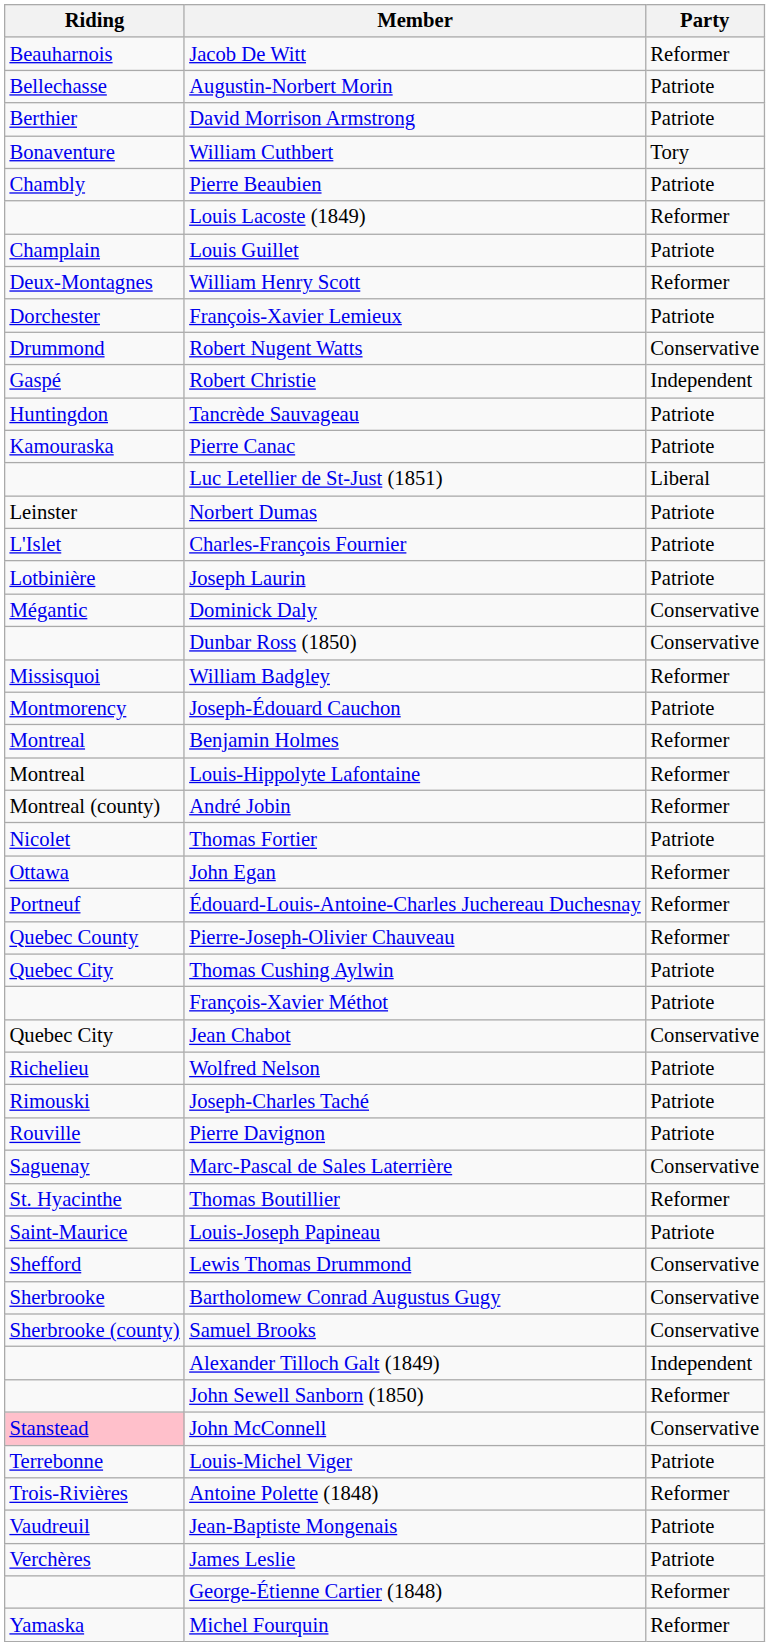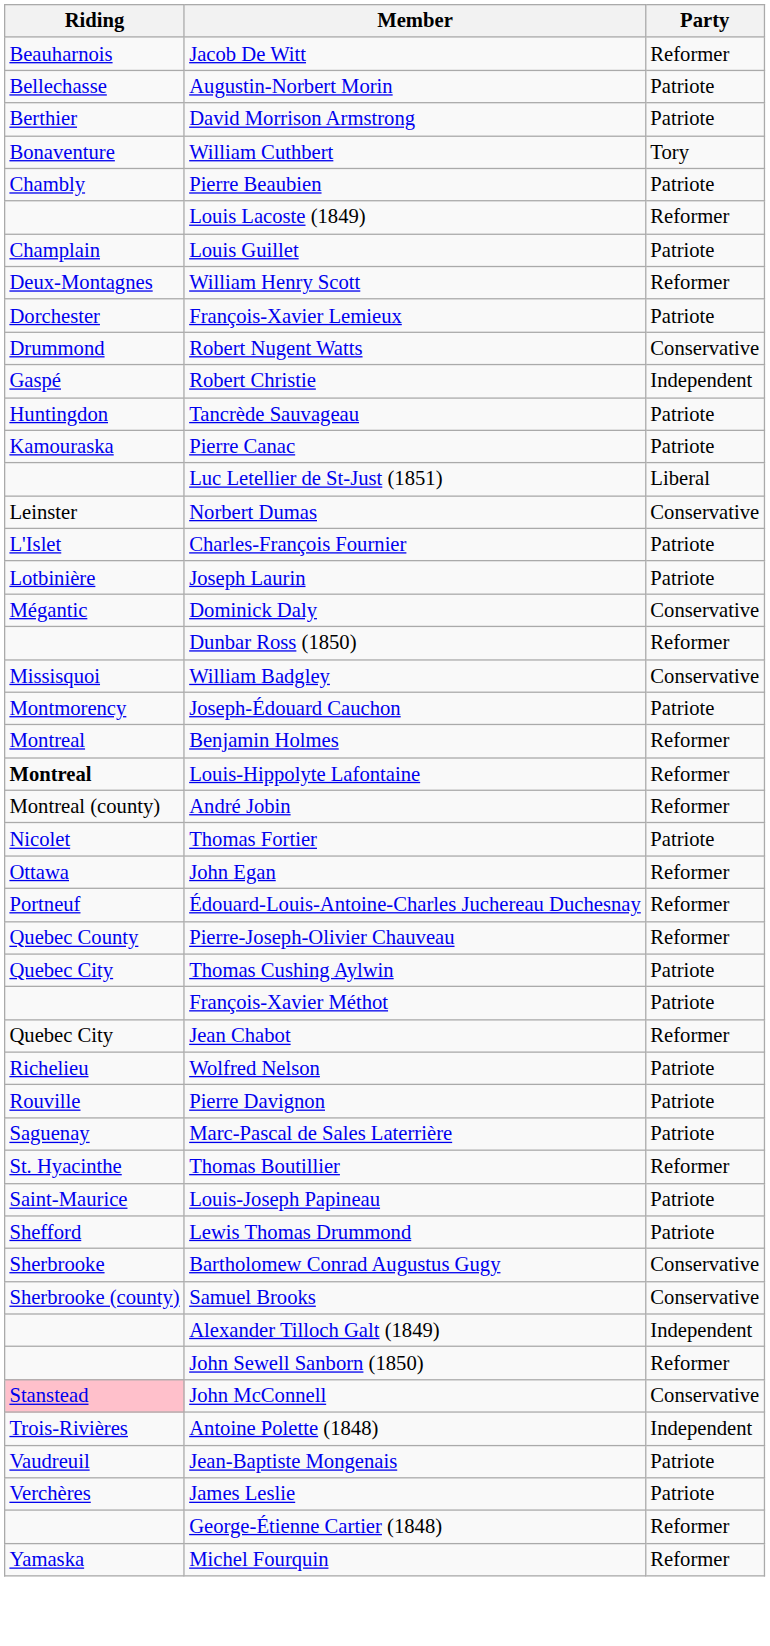 <table class="wikitable">
 <tr>
 <th>Riding</th>
 <th>Member</th>
 <th>Party</th>
 </tr>
 <tr>
 <td><a href='#'>Beauharnois</a></td>
 <td><a href='#'>Jacob De Witt</a></td>
 <td>Reformer</td>
 </tr>
 <tr>
 <td><a href='#'>Bellechasse</a></td>
 <td><a href='#'>Augustin-Norbert Morin</a></td>
 <td>Patriote</td>
 </tr>
 <tr>
 <td><a href='#'>Berthier</a></td>
 <td><a href='#'>David Morrison Armstrong</a></td>
 <td>Patriote</td>
 </tr>
 <tr>
 <td><a href='#'>Bonaventure</a></td>
 <td><a href='#'>William Cuthbert</a></td>
 <td>Tory</td>
 </tr>
 <tr>
 <td><a href='#'>Chambly</a></td>
 <td><a href='#'>Pierre Beaubien</a></td>
 <td>Patriote</td>
 </tr>
 <tr>
 <td></td>
 <td><a href='#'>Louis Lacoste</a> (1849)</td>
 <td>Reformer</td>
 </tr>
 <tr>
 <td><a href='#'>Champlain</a></td>
 <td><a href='#'>Louis Guillet</a></td>
 <td>Patriote</td>
 </tr>
 <tr>
 <td><a href='#'>Deux-Montagnes</a></td>
 <td><a href='#'>William Henry Scott</a></td>
 <td>Reformer</td>
 </tr>
 <tr>
 <td><a href='#'>Dorchester</a></td>
 <td><a href='#'>François-Xavier Lemieux</a></td>
 <td>Patriote</td>
 </tr>
 <tr>
 <td><a href='#'>Drummond</a></td>
 <td><a href='#'>Robert Nugent Watts</a></td>
 <td>Conservative</td>
 </tr>
 <tr>
 <td><a href='#'>Gaspé</a></td>
 <td><a href='#'>Robert Christie</a></td>
 <td>Independent</td>
 </tr>
 <tr>
 <td><a href='#'>Huntingdon</a></td>
 <td><a href='#'>Tancrède Sauvageau</a></td>
 <td>Patriote</td>
 </tr>
 <tr>
 <td><a href='#'>Kamouraska</a></td>
 <td><a href='#'>Pierre Canac</a></td>
 <td>Patriote</td>
 </tr>
 <tr>
 <td></td>
 <td><a href='#'>Luc Letellier de St-Just</a> (1851)</td>
 <td>Liberal</td>
 </tr>
 <tr>
 <td>Leinster</td>
 <td><a href='#'>Norbert Dumas</a></td>
-<td>Patriote</td>
+<td>Conservative</td>
 </tr>
 <tr>
 <td><a href='#'>L'Islet</a></td>
 <td><a href='#'>Charles-François Fournier</a></td>
 <td>Patriote</td>
 </tr>
 <tr>
 <td><a href='#'>Lotbinière</a></td>
 <td><a href='#'>Joseph Laurin</a></td>
 <td>Patriote</td>
 </tr>
 <tr>
 <td><a href='#'>Mégantic</a></td>
 <td><a href='#'>Dominick Daly</a></td>
 <td>Conservative</td>
 </tr>
 <tr>
 <td></td>
 <td><a href='#'>Dunbar Ross</a> (1850)</td>
-<td>Conservative</td>
+<td>Reformer</td>
 </tr>
 <tr>
 <td><a href='#'>Missisquoi</a></td>
 <td><a href='#'>William Badgley</a></td>
-<td>Reformer</td>
+<td>Conservative</td>
 </tr>
 <tr>
 <td><a href='#'>Montmorency</a></td>
 <td><a href='#'>Joseph-Édouard Cauchon</a></td>
 <td>Patriote</td>
 </tr>
 <tr>
 <td><a href='#'>Montreal</a></td>
 <td><a href='#'>Benjamin Holmes</a></td>
 <td>Reformer</td>
 </tr>
 <tr>
-<td>Montreal</td>
+<td><strong>Montreal</strong></td>
 <td><a href='#'>Louis-Hippolyte Lafontaine</a></td>
 <td>Reformer</td>
 </tr>
 <tr>
 <td>Montreal (county)</td>
 <td><a href='#'>André Jobin</a></td>
 <td>Reformer</td>
 </tr>
 <tr>
 <td><a href='#'>Nicolet</a></td>
 <td><a href='#'>Thomas Fortier</a></td>
 <td>Patriote</td>
 </tr>
 <tr>
 <td><a href='#'>Ottawa</a></td>
 <td><a href='#'>John Egan</a></td>
 <td>Reformer</td>
 </tr>
 <tr>
 <td><a href='#'>Portneuf</a></td>
 <td><a href='#'>Édouard-Louis-Antoine-Charles Juchereau Duchesnay</a></td>
 <td>Reformer</td>
 </tr>
 <tr>
 <td><a href='#'>Quebec County</a></td>
 <td><a href='#'>Pierre-Joseph-Olivier Chauveau</a></td>
 <td>Reformer</td>
 </tr>
 <tr>
 <td><a href='#'>Quebec City</a></td>
 <td><a href='#'>Thomas Cushing Aylwin</a></td>
 <td>Patriote</td>
 </tr>
 <tr>
 <td></td>
 <td><a href='#'>François-Xavier Méthot</a></td>
 <td>Patriote</td>
 </tr>
 <tr>
 <td>Quebec City</td>
 <td><a href='#'>Jean Chabot</a></td>
-<td>Conservative</td>
+<td>Reformer</td>
 </tr>
 <tr>
 <td><a href='#'>Richelieu</a></td>
 <td><a href='#'>Wolfred Nelson</a></td>
-<td>Patriote</td>
-</tr>
-<tr>
-<td><a href='#'>Rimouski</a></td>
-<td><a href='#'>Joseph-Charles Taché</a></td>
 <td>Patriote</td>
 </tr>
 <tr>
 <td><a href='#'>Rouville</a></td>
 <td><a href='#'>Pierre Davignon</a></td>
 <td>Patriote</td>
 </tr>
 <tr>
 <td><a href='#'>Saguenay</a></td>
 <td><a href='#'>Marc-Pascal de Sales Laterrière</a></td>
-<td>Conservative</td>
+<td>Patriote</td>
 </tr>
 <tr>
 <td><a href='#'>St. Hyacinthe</a></td>
 <td><a href='#'>Thomas Boutillier</a></td>
 <td>Reformer</td>
 </tr>
 <tr>
 <td><a href='#'>Saint-Maurice</a></td>
 <td><a href='#'>Louis-Joseph Papineau</a></td>
 <td>Patriote</td>
 </tr>
 <tr>
 <td><a href='#'>Shefford</a></td>
 <td><a href='#'>Lewis Thomas Drummond</a></td>
-<td>Conservative</td>
+<td>Patriote</td>
 </tr>
 <tr>
 <td><a href='#'>Sherbrooke</a></td>
 <td><a href='#'>Bartholomew Conrad Augustus Gugy</a></td>
 <td>Conservative</td>
 </tr>
 <tr>
 <td><a href='#'>Sherbrooke (county)</a></td>
 <td><a href='#'>Samuel Brooks</a></td>
 <td>Conservative</td>
 </tr>
 <tr>
 <td></td>
 <td><a href='#'>Alexander Tilloch Galt</a> (1849) </td>
 <td>Independent</td>
 </tr>
 <tr>
 <td></td>
 <td><a href='#'>John Sewell Sanborn</a> (1850)</td>
 <td>Reformer</td>
 </tr>
 <tr>
 <td style="background: pink;"><a href='#'>Stanstead</a></td>
 <td><a href='#'>John McConnell</a></td>
 <td>Conservative</td>
 </tr>
 <tr>
-<td><a href='#'>Terrebonne</a></td>
-<td><a href='#'>Louis-Michel Viger</a></td>
-<td>Patriote</td>
-</tr>
-<tr>
 <td><a href='#'>Trois-Rivières</a></td>
 <td><a href='#'>Antoine Polette</a> (1848) </td>
-<td>Reformer</td>
+<td>Independent</td>
 </tr>
 <tr>
 <td><a href='#'>Vaudreuil</a></td>
 <td><a href='#'>Jean-Baptiste Mongenais</a></td>
 <td>Patriote</td>
 </tr>
 <tr>
 <td><a href='#'>Verchères</a></td>
 <td><a href='#'>James Leslie</a></td>
 <td>Patriote</td>
 </tr>
 <tr>
 <td></td>
 <td><a href='#'>George-Étienne Cartier</a> (1848)</td>
 <td>Reformer</td>
 </tr>
 <tr>
 <td><a href='#'>Yamaska</a></td>
 <td><a href='#'>Michel Fourquin</a></td>
 <td>Reformer</td>
 </tr>
 </table>
